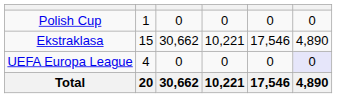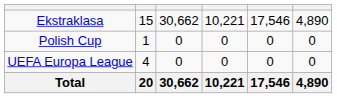 <table class="wikitable sortable" style="text-align: center;">
 <tr>
 <th></th>
 <th></th>
 <th></th>
 <th></th>
 <th></th>
 <th></th>
 </tr>
 <tr>
+<td><a href='#'>Ekstraklasa</a></td>
+<td>15</td>
+<td>30,662</td>
+<td>10,221</td>
+<td>17,546</td>
+<td>4,890</td>
+</tr>
+<tr>
 <td><a href='#'>Polish Cup</a></td>
 <td>1</td>
 <td>0</td>
 <td>0</td>
 <td>0</td>
 <td>0 </td>
 </tr>
 <tr>
-<td><a href='#'>Ekstraklasa</a></td>
-<td>15</td>
-<td>30,662</td>
-<td>10,221</td>
-<td>17,546</td>
-<td>4,890</td>
-</tr>
-<tr>
 <td><a href='#'>UEFA Europa League</a></td>
 <td>4</td>
 <td>0</td>
 <td>0</td>
 <td>0</td>
-<td style="background: lavender;">0</td>
+<td>0</td>
 </tr>
 <tr>
 <th>Total</th>
 <th>20</th>
 <th>30,662</th>
 <th>10,221</th>
 <th>17,546</th>
 <th>4,890</th>
 </tr>
 </table>
